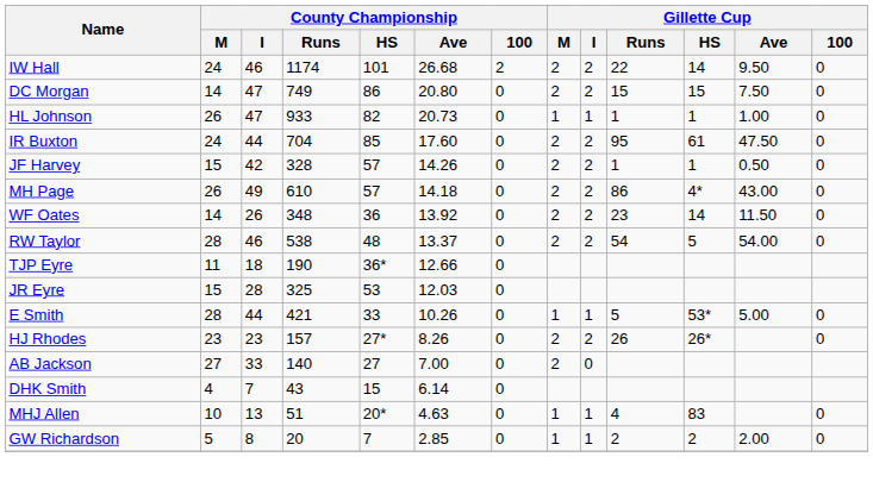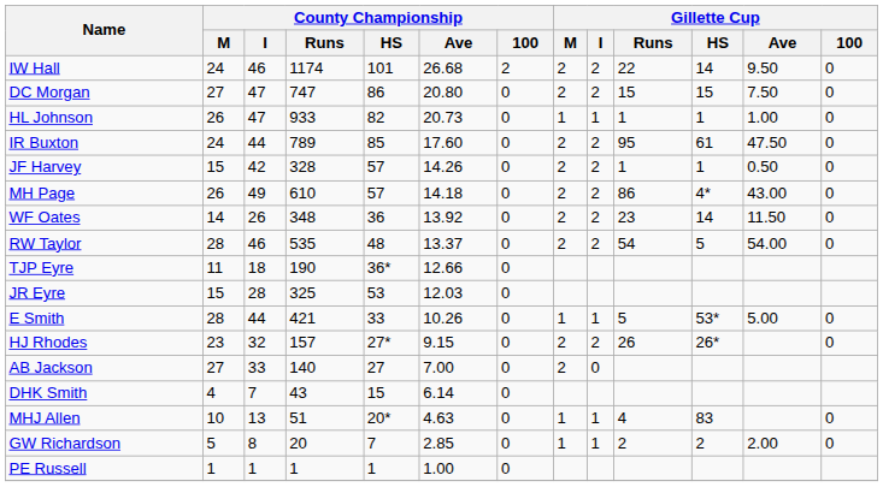 <table class="wikitable " width="100%">
 <tr bgcolor="#efefef">
 <th rowspan=2>Name</th>
 <th colspan=6><a href='#'>County Championship</a></th>
 <th colspan=6><a href='#'>Gillette Cup</a></th>
 </tr>
 <tr>
 <th>M</th>
 <th>I</th>
 <th>Runs</th>
 <th>HS</th>
 <th>Ave</th>
 <th>100</th>
 <th>M</th>
 <th>I</th>
 <th>Runs</th>
 <th>HS</th>
 <th>Ave</th>
 <th>100</th>
 </tr>
 <tr>
 <td><a href='#'>IW Hall</a></td>
 <td>24</td>
 <td>46</td>
 <td>1174</td>
 <td>101</td>
 <td>26.68</td>
 <td>2</td>
 <td>2</td>
 <td>2</td>
 <td>22</td>
 <td>14</td>
 <td>9.50</td>
 <td>0</td>
 </tr>
 <tr>
 <td><a href='#'>DC Morgan</a></td>
-<td>14</td>
+<td>27</td>
 <td>47</td>
-<td>749</td>
+<td>747</td>
 <td>86</td>
 <td>20.80</td>
 <td>0</td>
 <td>2</td>
 <td>2</td>
 <td>15</td>
 <td>15</td>
 <td>7.50</td>
 <td>0</td>
 </tr>
 <tr>
 <td><a href='#'>HL Johnson</a></td>
 <td>26</td>
 <td>47</td>
 <td>933</td>
 <td>82</td>
 <td>20.73</td>
 <td>0</td>
 <td>1</td>
 <td>1</td>
 <td>1</td>
 <td>1</td>
 <td>1.00</td>
 <td>0</td>
 </tr>
 <tr>
 <td><a href='#'>IR Buxton</a></td>
 <td>24</td>
 <td>44</td>
-<td>704</td>
+<td>789</td>
 <td>85</td>
 <td>17.60</td>
 <td>0</td>
 <td>2</td>
 <td>2</td>
 <td>95</td>
 <td>61</td>
 <td>47.50</td>
 <td>0</td>
 </tr>
 <tr>
 <td><a href='#'>JF Harvey</a></td>
 <td>15</td>
 <td>42</td>
 <td>328</td>
 <td>57</td>
 <td>14.26</td>
 <td>0</td>
 <td>2</td>
 <td>2</td>
 <td>1</td>
 <td>1</td>
 <td>0.50</td>
 <td>0</td>
 </tr>
 <tr>
 <td><a href='#'>MH Page</a></td>
 <td>26</td>
 <td>49</td>
 <td>610</td>
 <td>57</td>
 <td>14.18</td>
 <td>0</td>
 <td>2</td>
 <td>2</td>
 <td>86</td>
 <td>4*</td>
 <td>43.00</td>
 <td>0</td>
 </tr>
 <tr>
 <td><a href='#'>WF Oates</a></td>
 <td>14</td>
 <td>26</td>
 <td>348</td>
 <td>36</td>
 <td>13.92</td>
 <td>0</td>
 <td>2</td>
 <td>2</td>
 <td>23</td>
 <td>14</td>
 <td>11.50</td>
 <td>0</td>
 </tr>
 <tr>
 <td><a href='#'>RW Taylor</a></td>
 <td>28</td>
 <td>46</td>
-<td>538</td>
+<td>535</td>
 <td>48</td>
 <td>13.37</td>
 <td>0</td>
 <td>2</td>
 <td>2</td>
 <td>54</td>
 <td>5</td>
 <td>54.00</td>
 <td>0</td>
 </tr>
 <tr>
 <td><a href='#'>TJP Eyre</a></td>
 <td>11</td>
 <td>18</td>
 <td>190</td>
 <td>36*</td>
 <td>12.66</td>
 <td>0</td>
 <td></td>
 <td></td>
 <td></td>
 <td></td>
 <td></td>
 <td></td>
 </tr>
 <tr>
 <td><a href='#'>JR Eyre</a></td>
 <td>15</td>
 <td>28</td>
 <td>325</td>
 <td>53</td>
 <td>12.03</td>
 <td>0</td>
 <td></td>
 <td></td>
 <td></td>
 <td></td>
 <td></td>
 <td></td>
 </tr>
 <tr>
 <td><a href='#'>E Smith</a></td>
 <td>28</td>
 <td>44</td>
 <td>421</td>
 <td>33</td>
 <td>10.26</td>
 <td>0</td>
 <td>1</td>
 <td>1</td>
 <td>5</td>
 <td>53*</td>
 <td>5.00</td>
 <td>0</td>
 </tr>
 <tr>
 <td><a href='#'>HJ Rhodes</a></td>
 <td>23</td>
-<td>23</td>
+<td>32</td>
 <td>157</td>
 <td>27*</td>
-<td>8.26</td>
+<td>9.15</td>
 <td>0</td>
 <td>2</td>
 <td>2</td>
 <td>26</td>
 <td>26*</td>
 <td></td>
 <td>0</td>
 </tr>
 <tr>
 <td><a href='#'>AB Jackson</a></td>
 <td>27</td>
 <td>33</td>
 <td>140</td>
 <td>27</td>
 <td>7.00</td>
 <td>0</td>
 <td>2</td>
 <td>0</td>
 <td></td>
 <td></td>
 <td></td>
 <td></td>
 </tr>
 <tr>
 <td><a href='#'>DHK Smith</a></td>
 <td>4</td>
 <td>7</td>
 <td>43</td>
 <td>15</td>
 <td>6.14</td>
 <td>0</td>
 <td></td>
 <td></td>
 <td></td>
 <td></td>
 <td></td>
 <td></td>
 </tr>
 <tr>
 <td><a href='#'>MHJ Allen</a></td>
 <td>10</td>
 <td>13</td>
 <td>51</td>
 <td>20*</td>
 <td>4.63</td>
 <td>0</td>
 <td>1</td>
 <td>1</td>
 <td>4</td>
 <td>83</td>
 <td></td>
 <td>0</td>
 </tr>
 <tr>
 <td><a href='#'>GW Richardson</a></td>
 <td>5</td>
 <td>8</td>
 <td>20</td>
 <td>7</td>
 <td>2.85</td>
 <td>0</td>
 <td>1</td>
 <td>1</td>
 <td>2</td>
 <td>2</td>
 <td>2.00</td>
 <td>0</td>
 </tr>
 <tr>
+<td><a href='#'>PE Russell</a></td>
+<td>1</td>
+<td>1</td>
+<td>1</td>
+<td>1</td>
+<td>1.00</td>
+<td>0</td>
+<td></td>
+<td></td>
+<td></td>
+<td></td>
+<td></td>
+<td><br></td>
+</tr>
+<tr>
 </tr>
 </table>
